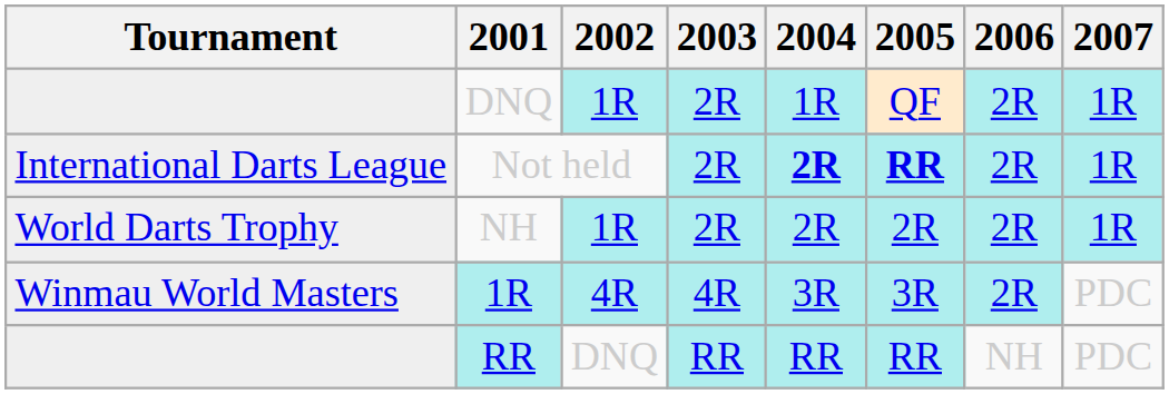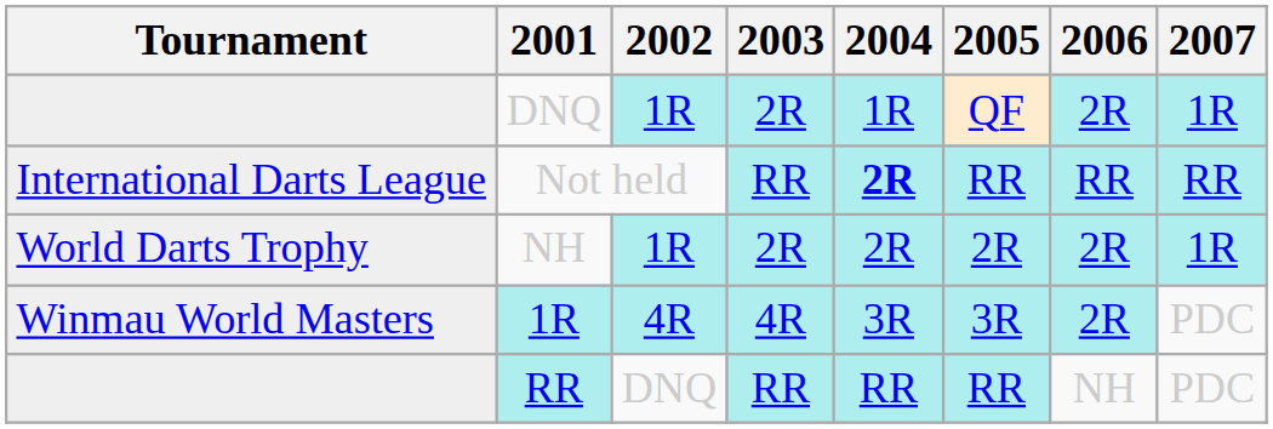 <table class="wikitable">
 <tr>
 <th>Tournament</th>
 <th>2001</th>
 <th>2002</th>
 <th>2003</th>
 <th>2004</th>
 <th>2005</th>
 <th>2006</th>
 <th>2007</th>
 </tr>
 <tr>
 <td style="background:#efefef;"></td>
 <td style="text-align:center; color:#ccc;">DNQ</td>
 <td style="text-align:center; background:#afeeee;"><a href='#'>1R</a></td>
 <td style="text-align:center; background:#afeeee;"><a href='#'>2R</a></td>
 <td style="text-align:center; background:#afeeee;"><a href='#'>1R</a></td>
 <td style="text-align:center; background:#ffebcd;"><a href='#'>QF</a></td>
 <td style="text-align:center; background:#afeeee;"><a href='#'>2R</a></td>
 <td style="text-align:center; background:#afeeee;"><a href='#'>1R</a></td>
 </tr>
 <tr>
 <td style="background:#efefef;"><a href='#'>International Darts League</a></td>
 <td colspan="2" style="text-align:center; color:#ccc;">Not held</td>
-<td style="text-align:center; background:#afeeee;"><a href='#'>2R</a></td>
+<td style="text-align:center; background:#afeeee;"><a href='#'>RR</a></td>
 <td style="text-align:center; background:#afeeee;"><strong><a href='#'>2R</a></strong></td>
-<td style="text-align:center; background:#afeeee;"><strong><a href='#'>RR</a></strong></td>
-<td style="text-align:center; background:#afeeee;"><a href='#'>2R</a></td>
-<td style="text-align:center; background:#afeeee;"><a href='#'>1R</a></td>
+<td style="text-align:center; background:#afeeee;"><a href='#'>RR</a></td>
+<td style="text-align:center; background:#afeeee;"><a href='#'>RR</a></td>
+<td style="text-align:center; background:#afeeee;"><a href='#'>RR</a></td>
 </tr>
 <tr>
 <td style="background:#efefef;"><a href='#'>World Darts Trophy</a></td>
 <td style="text-align:center; color:#ccc;">NH</td>
 <td style="text-align:center; background:#afeeee;"><a href='#'>1R</a></td>
 <td style="text-align:center; background:#afeeee;"><a href='#'>2R</a></td>
 <td style="text-align:center; background:#afeeee;"><a href='#'>2R</a></td>
 <td style="text-align:center; background:#afeeee;"><a href='#'>2R</a></td>
 <td style="text-align:center; background:#afeeee;"><a href='#'>2R</a></td>
 <td style="text-align:center; background:#afeeee;"><a href='#'>1R</a></td>
 </tr>
 <tr>
 <td style="background:#efefef;"><a href='#'>Winmau World Masters</a></td>
 <td style="text-align:center; background:#afeeee;"><a href='#'>1R</a></td>
 <td style="text-align:center; background:#afeeee;"><a href='#'>4R</a></td>
 <td style="text-align:center; background:#afeeee;"><a href='#'>4R</a></td>
 <td style="text-align:center; background:#afeeee;"><a href='#'>3R</a></td>
 <td style="text-align:center; background:#afeeee;"><a href='#'>3R</a></td>
 <td style="text-align:center; background:#afeeee;"><a href='#'>2R</a></td>
 <td colspan="14" style="text-align:center; color:#ccc;">PDC</td>
 </tr>
 <tr>
 <td style="background:#efefef;"></td>
 <td style="text-align:center; background:#afeeee;"><a href='#'>RR</a></td>
 <td style="text-align:center; color:#ccc;">DNQ</td>
 <td style="text-align:center; background:#afeeee;"><a href='#'>RR</a></td>
 <td style="text-align:center; background:#afeeee;"><a href='#'>RR</a></td>
 <td style="text-align:center; background:#afeeee;"><a href='#'>RR</a></td>
 <td style="text-align:center; color:#ccc;">NH</td>
 <td style="text-align:center; color:#ccc;">PDC</td>
 </tr>
 </table>
